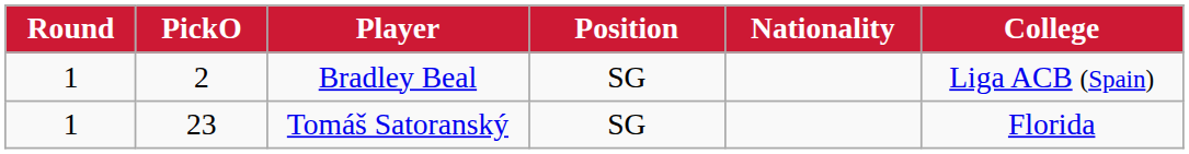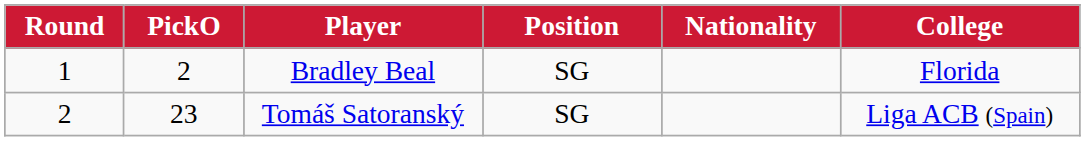 <table class="wikitable sortable sortable">
 <tr>
 <th style="background:#CD1934; color:#FFFFFF" width="10%">Round</th>
 <th style="background:#CD1934; color:#FFFFFF" width="10%">PickO</th>
 <th style="background:#CD1934; color:#FFFFFF" width="20%">Player</th>
 <th style="background:#CD1934; color:#FFFFFF" width="15%">Position</th>
 <th style="background:#CD1934; color:#FFFFFF" width="15%">Nationality</th>
 <th style="background:#CD1934; color:#FFFFFF" width="20%">College</th>
 </tr>
 <tr style="text-align: center">
 <td>1</td>
 <td>2</td>
 <td><a href='#'>Bradley Beal</a></td>
 <td>SG</td>
 <td></td>
-<td><a href='#'>Liga ACB</a> <small>(<a href='#'>Spain</a>)</small></td>
+<td><a href='#'>Florida</a></td>
 </tr>
 <tr style="text-align: center">
-<td>1</td>
+<td>2</td>
 <td>23</td>
 <td><a href='#'>Tomáš Satoranský</a></td>
 <td>SG</td>
 <td></td>
-<td><a href='#'>Florida</a></td>
+<td><a href='#'>Liga ACB</a> <small>(<a href='#'>Spain</a>)</small></td>
 </tr>
 </table>
